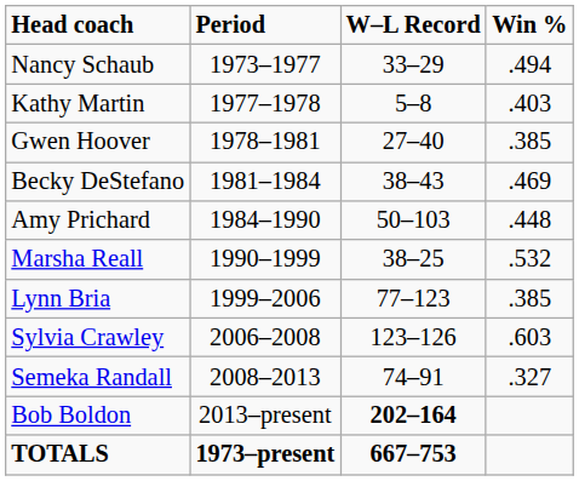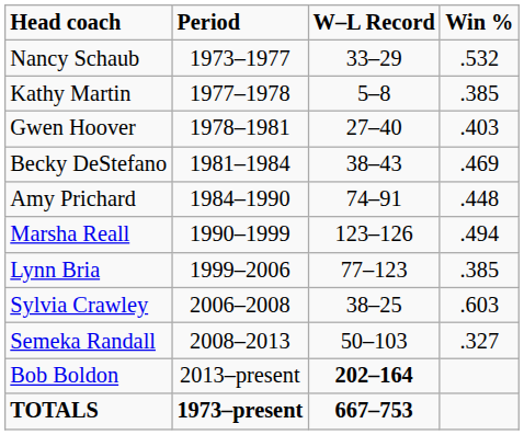 <table class="wikitable">
 <tr style=>
 <td><span><strong>Head coach</strong></span></td>
 <td><span><strong>Period</strong></span></td>
 <td><span><strong>W–L  Record</strong></span></td>
 <td><span><strong>Win %</strong></span></td>
 </tr>
 <tr>
 <td>Nancy Schaub</td>
 <td align=center>1973–1977</td>
 <td align=center>33–29</td>
-<td align=center>.494</td>
+<td align=center>.532</td>
 </tr>
 <tr>
 <td>Kathy Martin</td>
 <td align=center>1977–1978</td>
 <td align=center>5–8</td>
-<td align=center>.403</td>
+<td align=center>.385</td>
 </tr>
 <tr>
 <td>Gwen Hoover</td>
 <td align=center>1978–1981</td>
 <td align=center>27–40</td>
-<td align=center>.385</td>
+<td align=center>.403</td>
 </tr>
 <tr>
 <td>Becky DeStefano</td>
 <td align=center>1981–1984</td>
 <td align=center>38–43</td>
 <td align=center>.469</td>
 </tr>
 <tr>
 <td>Amy Prichard</td>
 <td align=center>1984–1990</td>
-<td align=center>50–103</td>
+<td align=center>74–91</td>
 <td align=center>.448</td>
 </tr>
 <tr>
 <td><a href='#'>Marsha Reall</a></td>
 <td align=center>1990–1999</td>
-<td align=center>38–25</td>
-<td align=center>.532</td>
+<td align=center>123–126</td>
+<td align=center>.494</td>
 </tr>
 <tr>
 <td><a href='#'>Lynn Bria</a></td>
 <td align=center>1999–2006</td>
 <td align=center>77–123</td>
 <td align=center>.385</td>
 </tr>
 <tr>
 <td><a href='#'>Sylvia Crawley</a></td>
 <td align=center>2006–2008</td>
-<td align=center>123–126</td>
+<td align=center>38–25</td>
 <td align=center>.603</td>
 </tr>
 <tr>
 <td><a href='#'>Semeka Randall</a></td>
 <td align=center>2008–2013</td>
-<td align=center>74–91</td>
+<td align=center>50–103</td>
 <td align=center>.327</td>
 </tr>
 <tr>
 <td><a href='#'>Bob Boldon</a></td>
 <td align=center>2013–present</td>
 <td align=center><strong>202–164</strong></td>
 <td align=center></td>
 </tr>
 <tr>
 <td><strong>TOTALS</strong></td>
 <td align=center><strong>1973–present</strong></td>
 <td align=center><strong>667–753</strong></td>
 <td align=center><strong></strong></td>
 </tr>
 </table>
